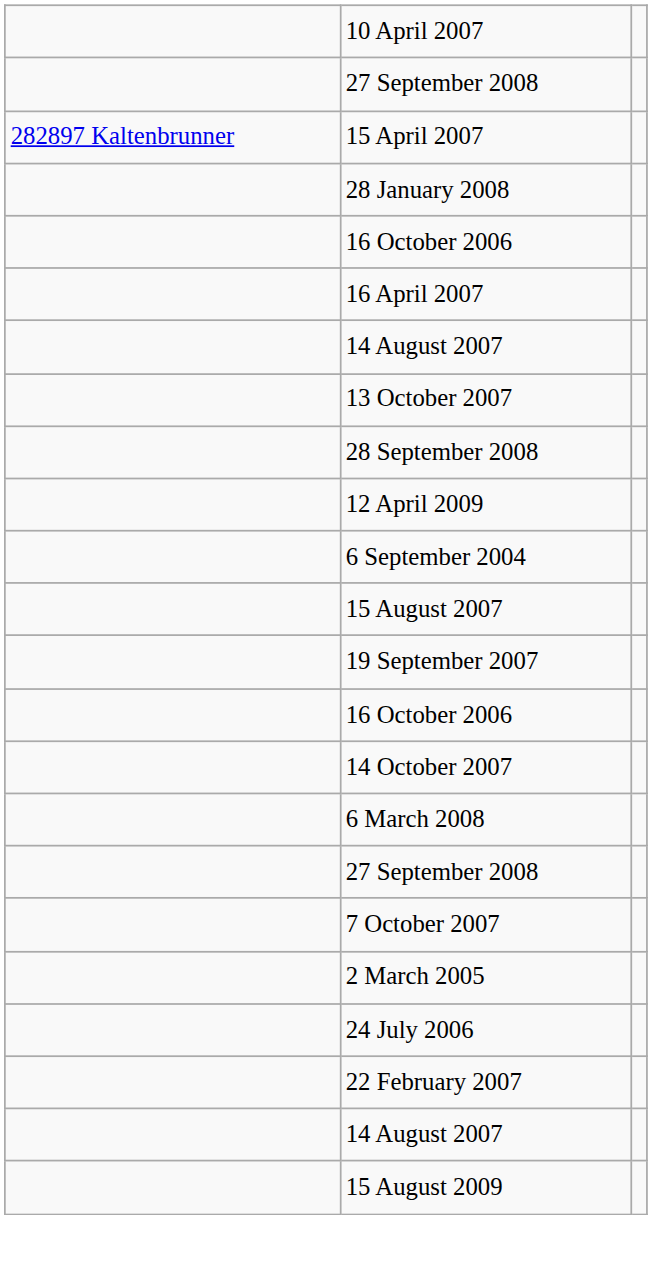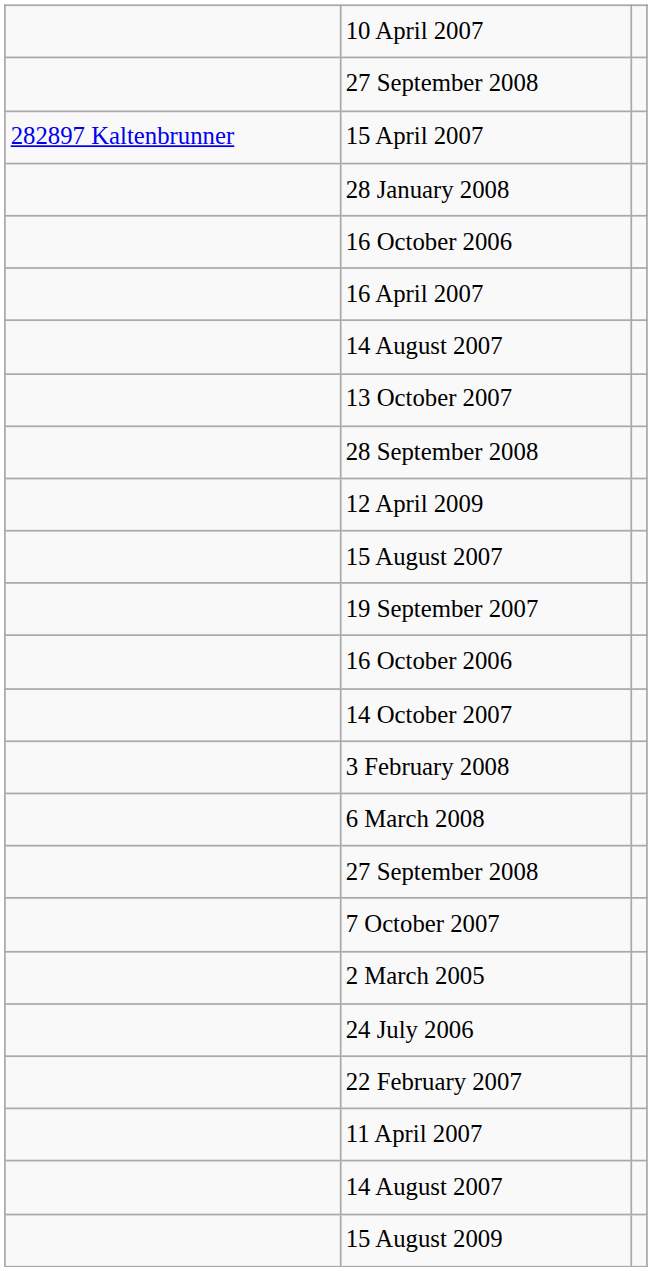 <table class="wikitable" style="font-size: 89%; float: left; width: 26em; margin-right: 1em; line-height: 1.65em">
 <tr>
 <td></td>
 <td>10 April 2007</td>
 <td></td>
 </tr>
 <tr>
 <td></td>
 <td>27 September 2008</td>
 <td></td>
 </tr>
 <tr>
 <td><a href='#'>282897 Kaltenbrunner</a></td>
 <td>15 April 2007</td>
 <td></td>
 </tr>
 <tr>
 <td></td>
 <td>28 January 2008</td>
 <td></td>
 </tr>
 <tr>
 <td></td>
 <td>16 October 2006</td>
 <td></td>
 </tr>
 <tr>
 <td></td>
 <td>16 April 2007</td>
 <td></td>
 </tr>
 <tr>
 <td></td>
 <td>14 August 2007</td>
 <td></td>
 </tr>
 <tr>
 <td></td>
 <td>13 October 2007</td>
 <td></td>
 </tr>
 <tr>
 <td></td>
 <td>28 September 2008</td>
 <td></td>
 </tr>
 <tr>
 <td></td>
 <td>12 April 2009</td>
 <td></td>
 </tr>
 <tr>
 <td></td>
-<td>6 September 2004</td>
-<td></td>
-</tr>
-<tr>
-<td></td>
 <td>15 August 2007</td>
 <td></td>
 </tr>
 <tr>
 <td></td>
 <td>19 September 2007</td>
 <td></td>
 </tr>
 <tr>
 <td></td>
 <td>16 October 2006</td>
 <td></td>
 </tr>
 <tr>
 <td></td>
 <td>14 October 2007</td>
+<td></td>
+</tr>
+<tr>
+<td></td>
+<td>3 February 2008</td>
 <td></td>
 </tr>
 <tr>
 <td></td>
 <td>6 March 2008</td>
 <td></td>
 </tr>
 <tr>
 <td></td>
 <td>27 September 2008</td>
 <td></td>
 </tr>
 <tr>
 <td></td>
 <td>7 October 2007</td>
 <td></td>
 </tr>
 <tr>
 <td></td>
 <td>2 March 2005</td>
 <td></td>
 </tr>
 <tr>
 <td></td>
 <td>24 July 2006</td>
 <td></td>
 </tr>
 <tr>
 <td></td>
 <td>22 February 2007</td>
 <td></td>
 </tr>
 <tr>
 <td></td>
+<td>11 April 2007</td>
+<td></td>
+</tr>
+<tr>
+<td></td>
 <td>14 August 2007</td>
 <td></td>
 </tr>
 <tr>
 <td></td>
 <td>15 August 2009</td>
 <td></td>
 </tr>
 </table>
